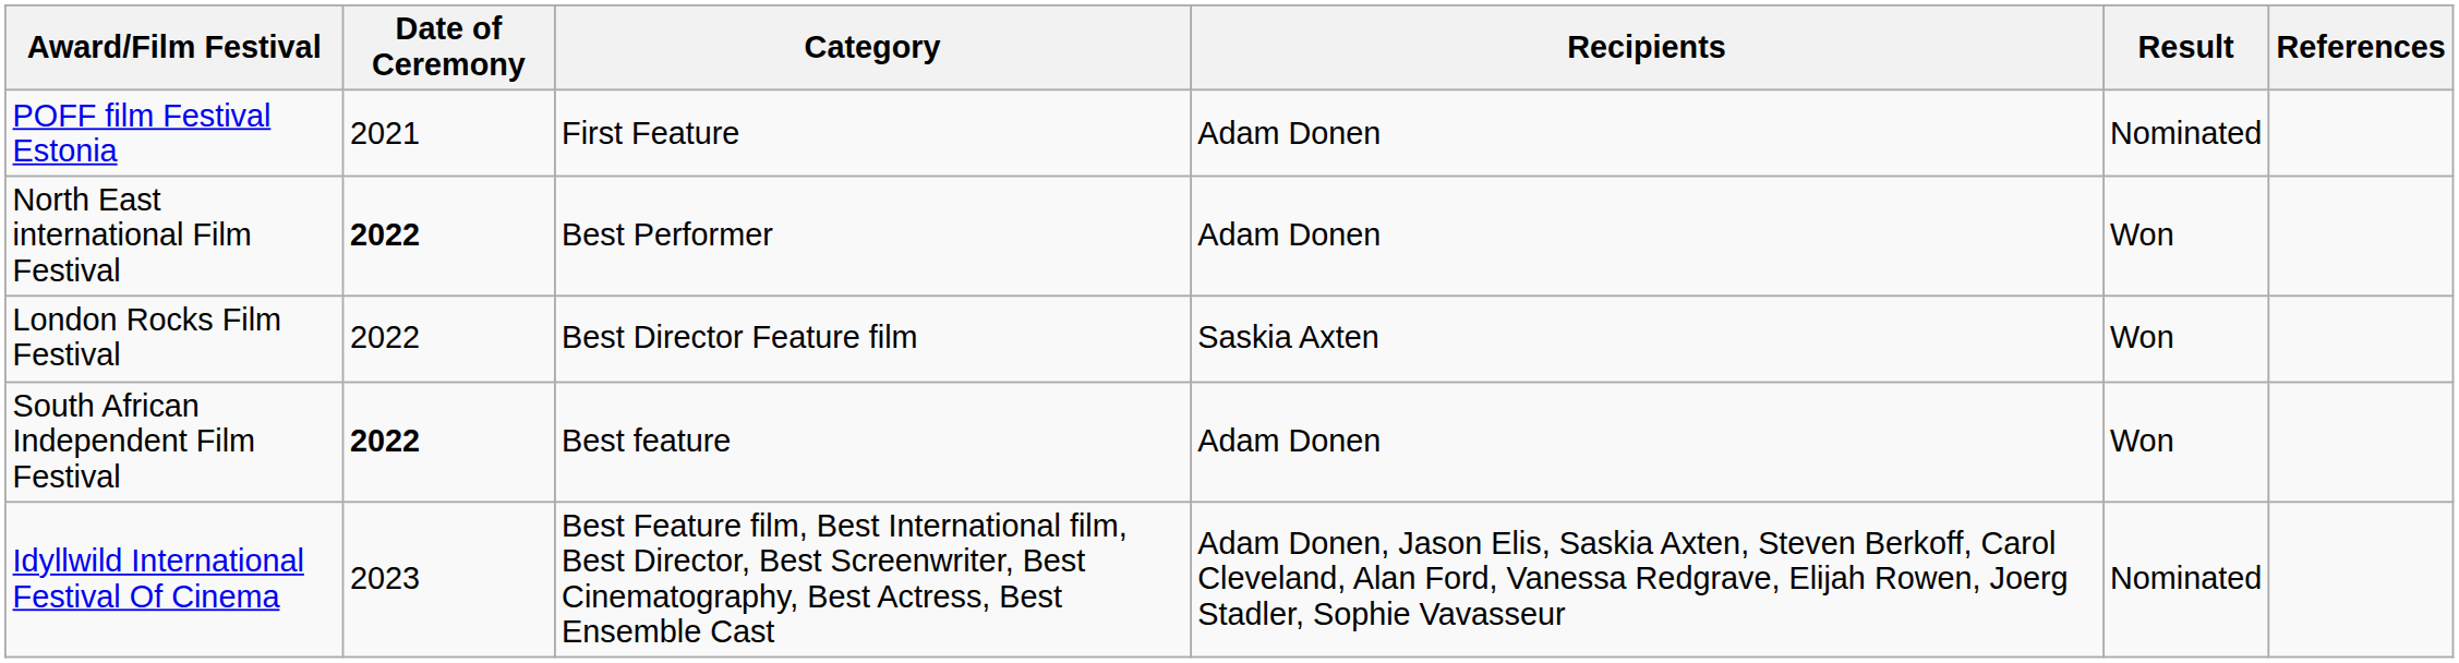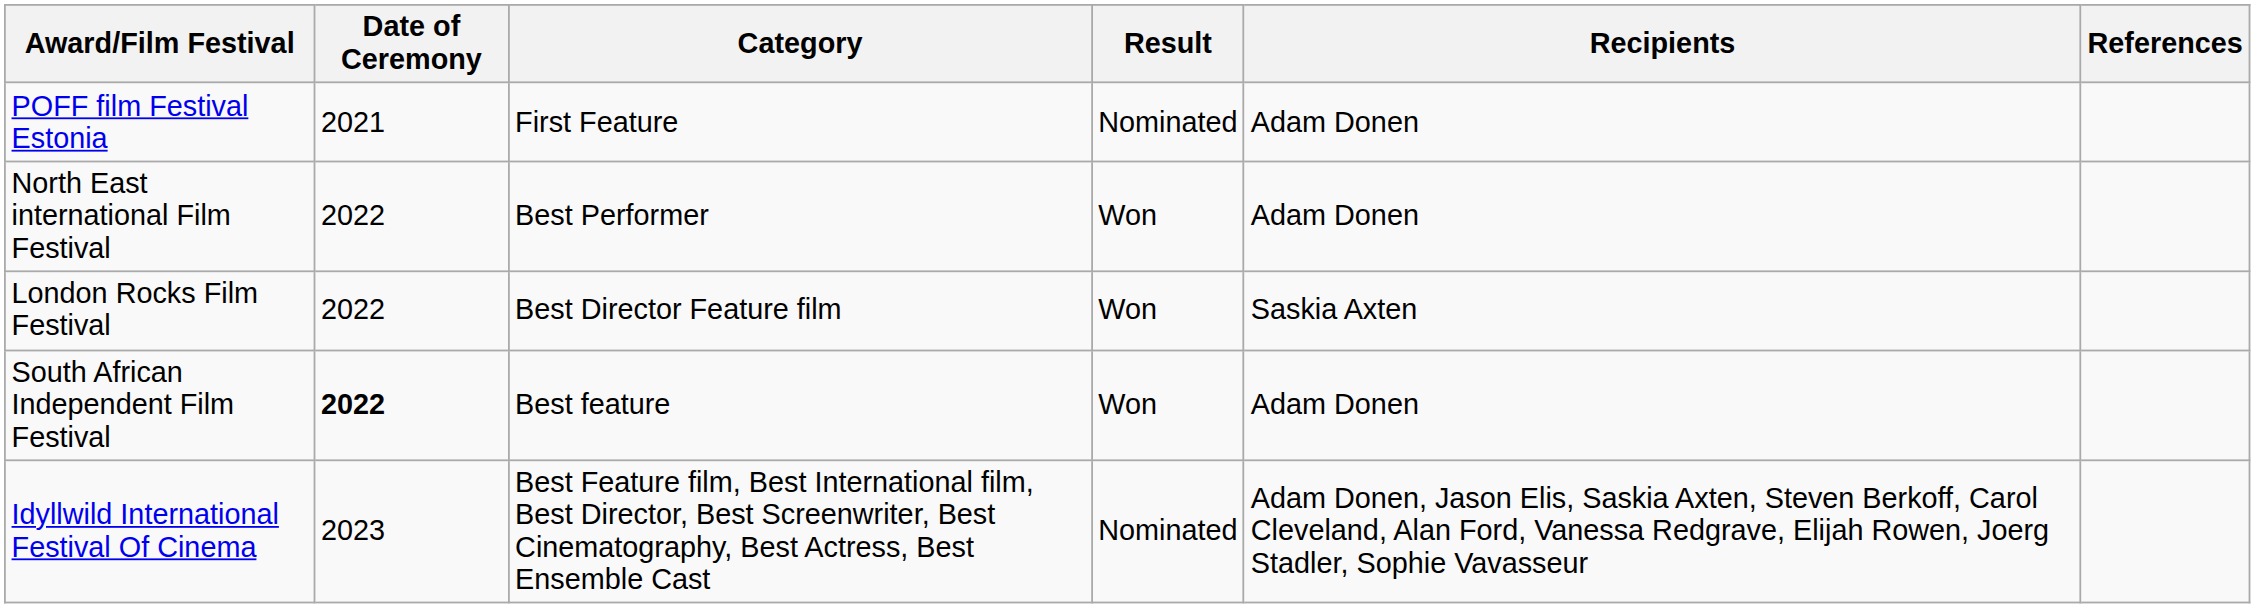 <table class="wikitable">
 <tr>
 <th>Award/Film Festival</th>
 <th>Date of Ceremony</th>
 <th>Category</th>
+<th>Result</th>
 <th>Recipients</th>
-<th>Result</th>
 <th>References</th>
 </tr>
 <tr>
 <td><a href='#'>POFF film Festival Estonia</a></td>
 <td>2021</td>
 <td>First Feature</td>
+<td>Nominated</td>
 <td>Adam Donen</td>
-<td>Nominated</td>
 <td></td>
 </tr>
 <tr>
 <td>North East international Film Festival</td>
-<td><strong>2022</strong></td>
+<td>2022</td>
 <td>Best Performer</td>
+<td>Won</td>
 <td>Adam Donen</td>
-<td>Won</td>
 <td></td>
 </tr>
 <tr>
 <td>London Rocks Film Festival</td>
 <td>2022</td>
 <td>Best Director Feature film</td>
+<td>Won</td>
 <td>Saskia Axten</td>
-<td>Won</td>
 <td></td>
 </tr>
 <tr>
 <td>South African Independent Film Festival</td>
 <td><strong>2022</strong></td>
 <td>Best feature</td>
+<td>Won</td>
 <td>Adam Donen</td>
-<td>Won</td>
 <td></td>
 </tr>
 <tr>
 <td><a href='#'>Idyllwild International Festival Of Cinema</a></td>
 <td>2023</td>
 <td>Best Feature film, Best International film,<br>Best Director, Best Screenwriter, Best Cinematography, Best Actress, Best Ensemble Cast</td>
+<td>Nominated</td>
 <td>Adam Donen, Jason Elis, Saskia Axten, Steven Berkoff, Carol Cleveland, Alan Ford, Vanessa Redgrave, Elijah Rowen, Joerg Stadler, Sophie Vavasseur</td>
-<td>Nominated</td>
 <td></td>
 </tr>
 </table>
